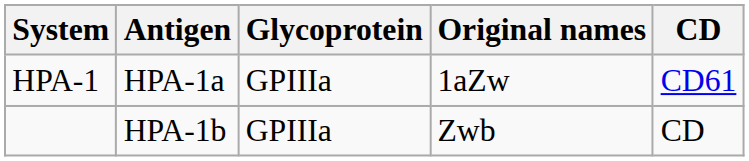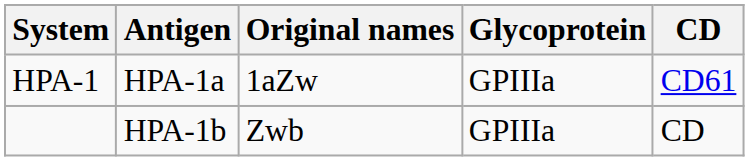 <table class="wikitable">
 <tr>
 <th>System</th>
 <th>Antigen</th>
+<th>Original names</th>
 <th>Glycoprotein</th>
-<th>Original names</th>
 <th>CD</th>
 </tr>
 <tr>
 <td>HPA-1</td>
 <td>HPA-1a</td>
+<td>1aZw</td>
 <td>GPIIIa</td>
-<td>1aZw</td>
 <td><a href='#'>CD61</a></td>
 </tr>
 <tr>
 <td></td>
 <td>HPA-1b</td>
+<td>Zwb</td>
 <td>GPIIIa</td>
-<td>Zwb</td>
 <td>CD</td>
 </tr>
 </table>
